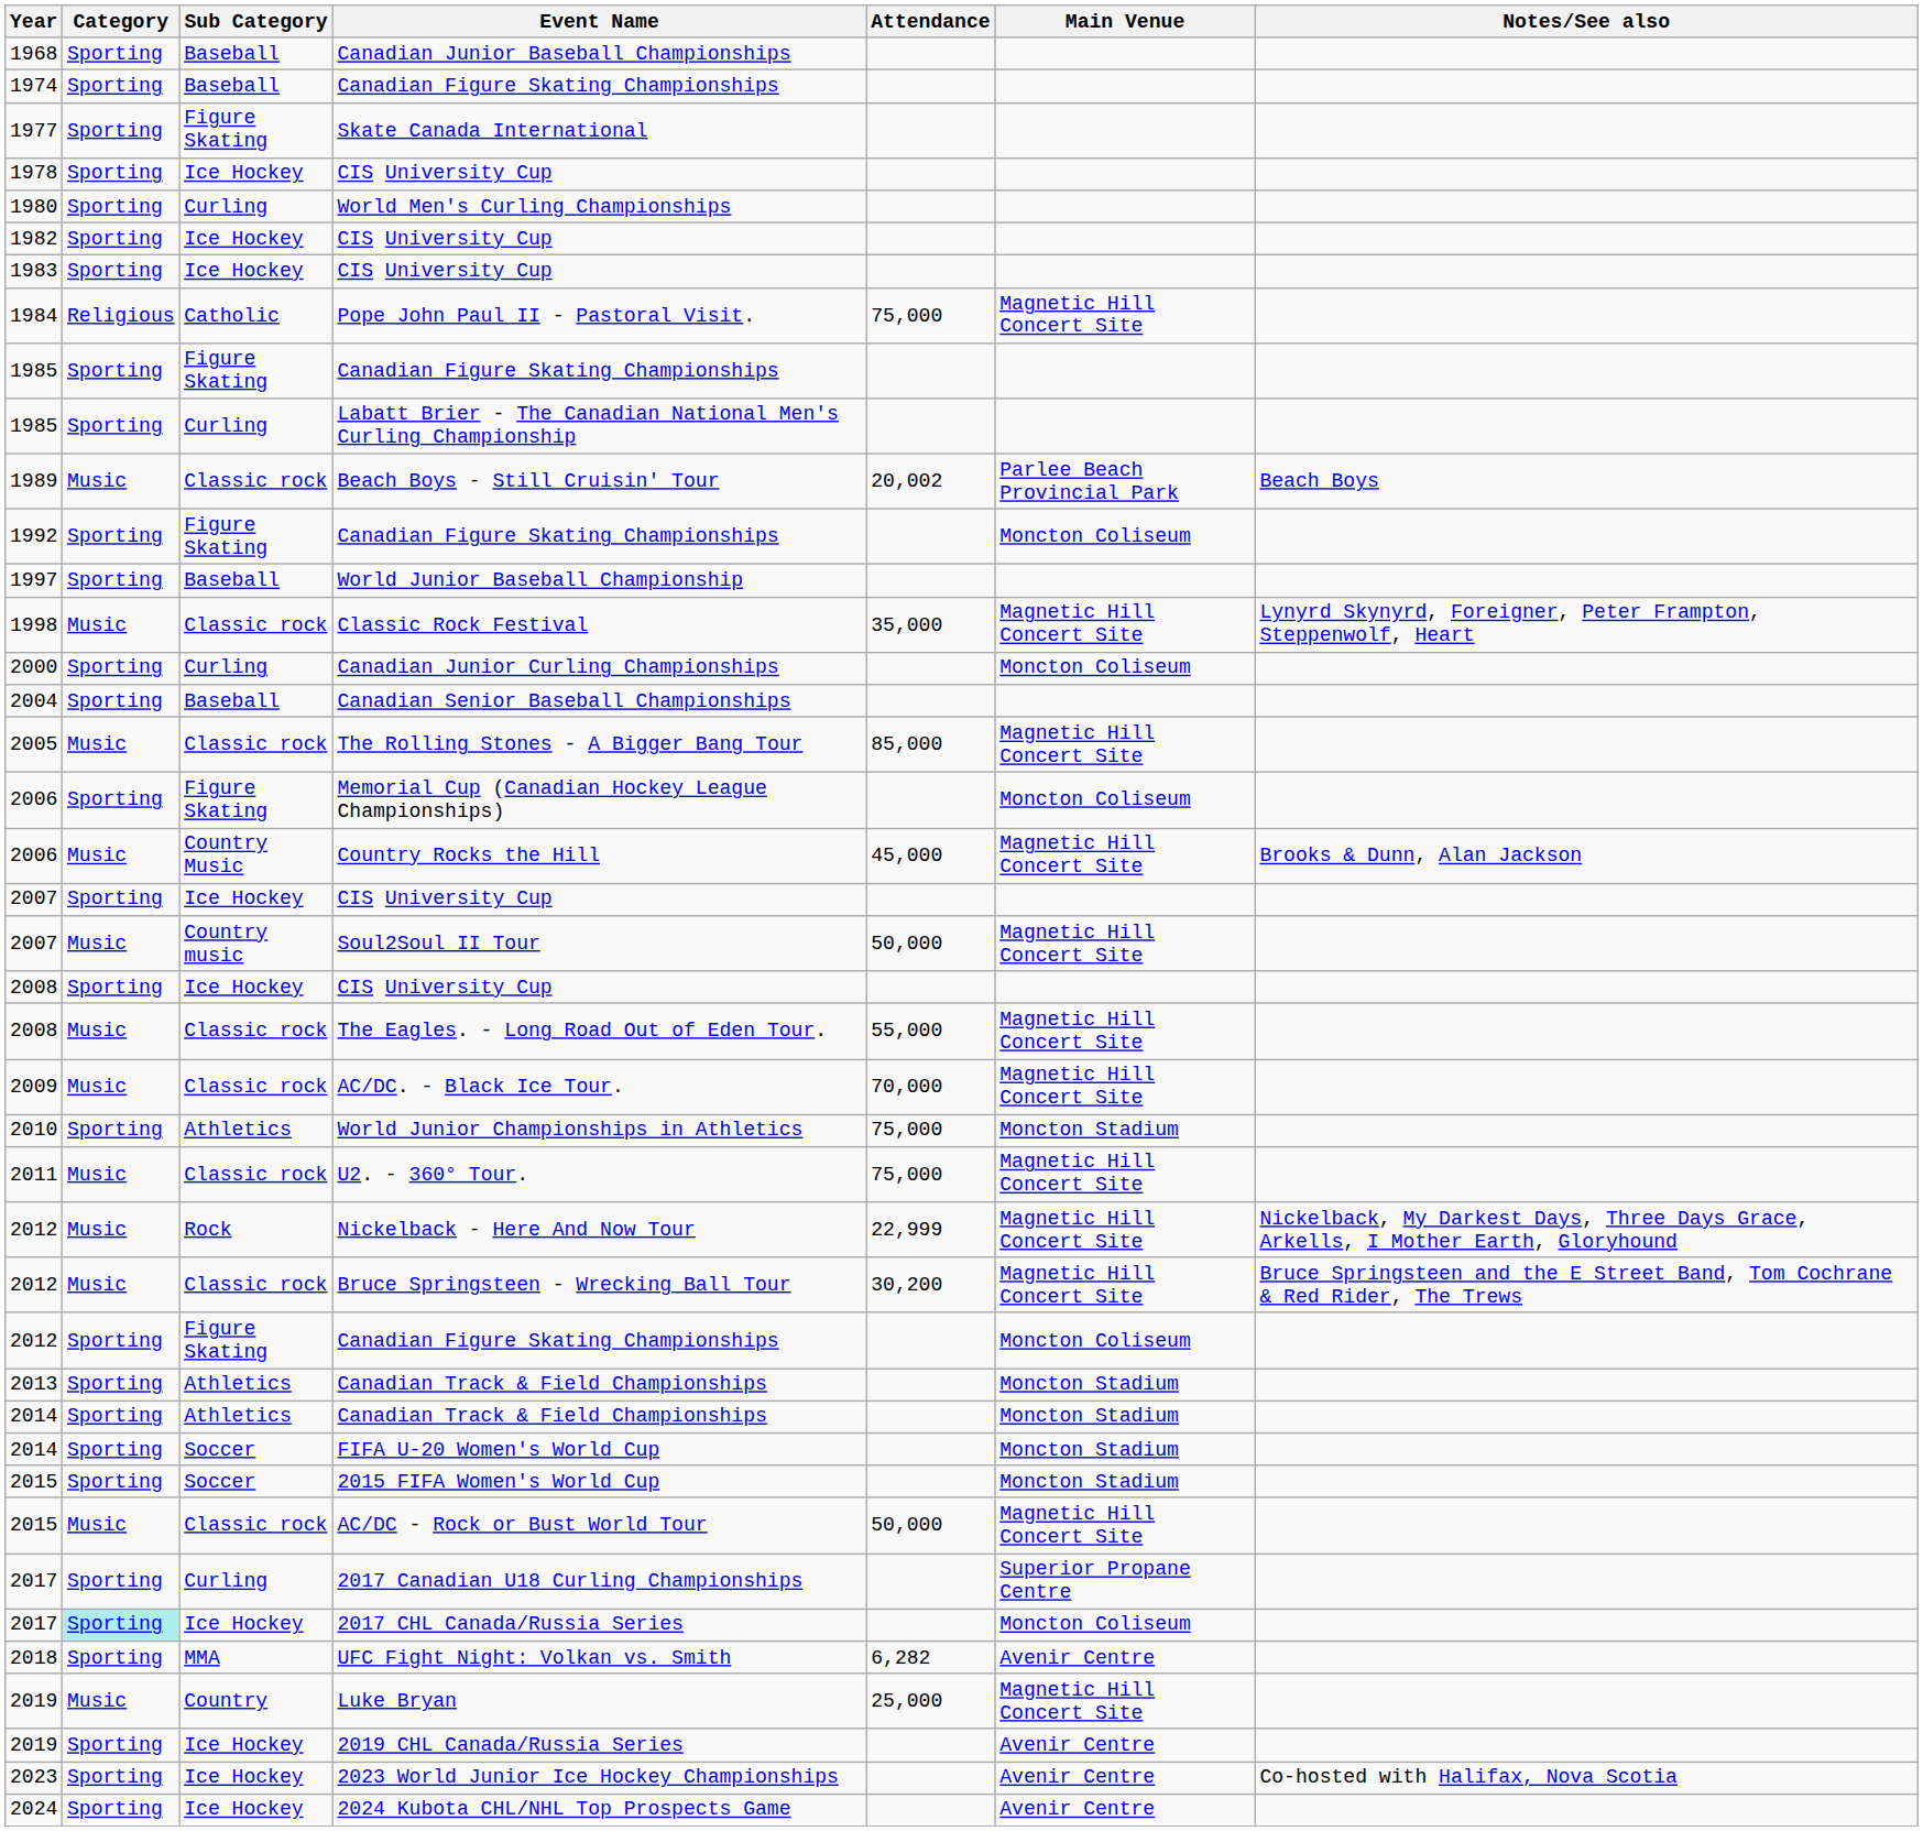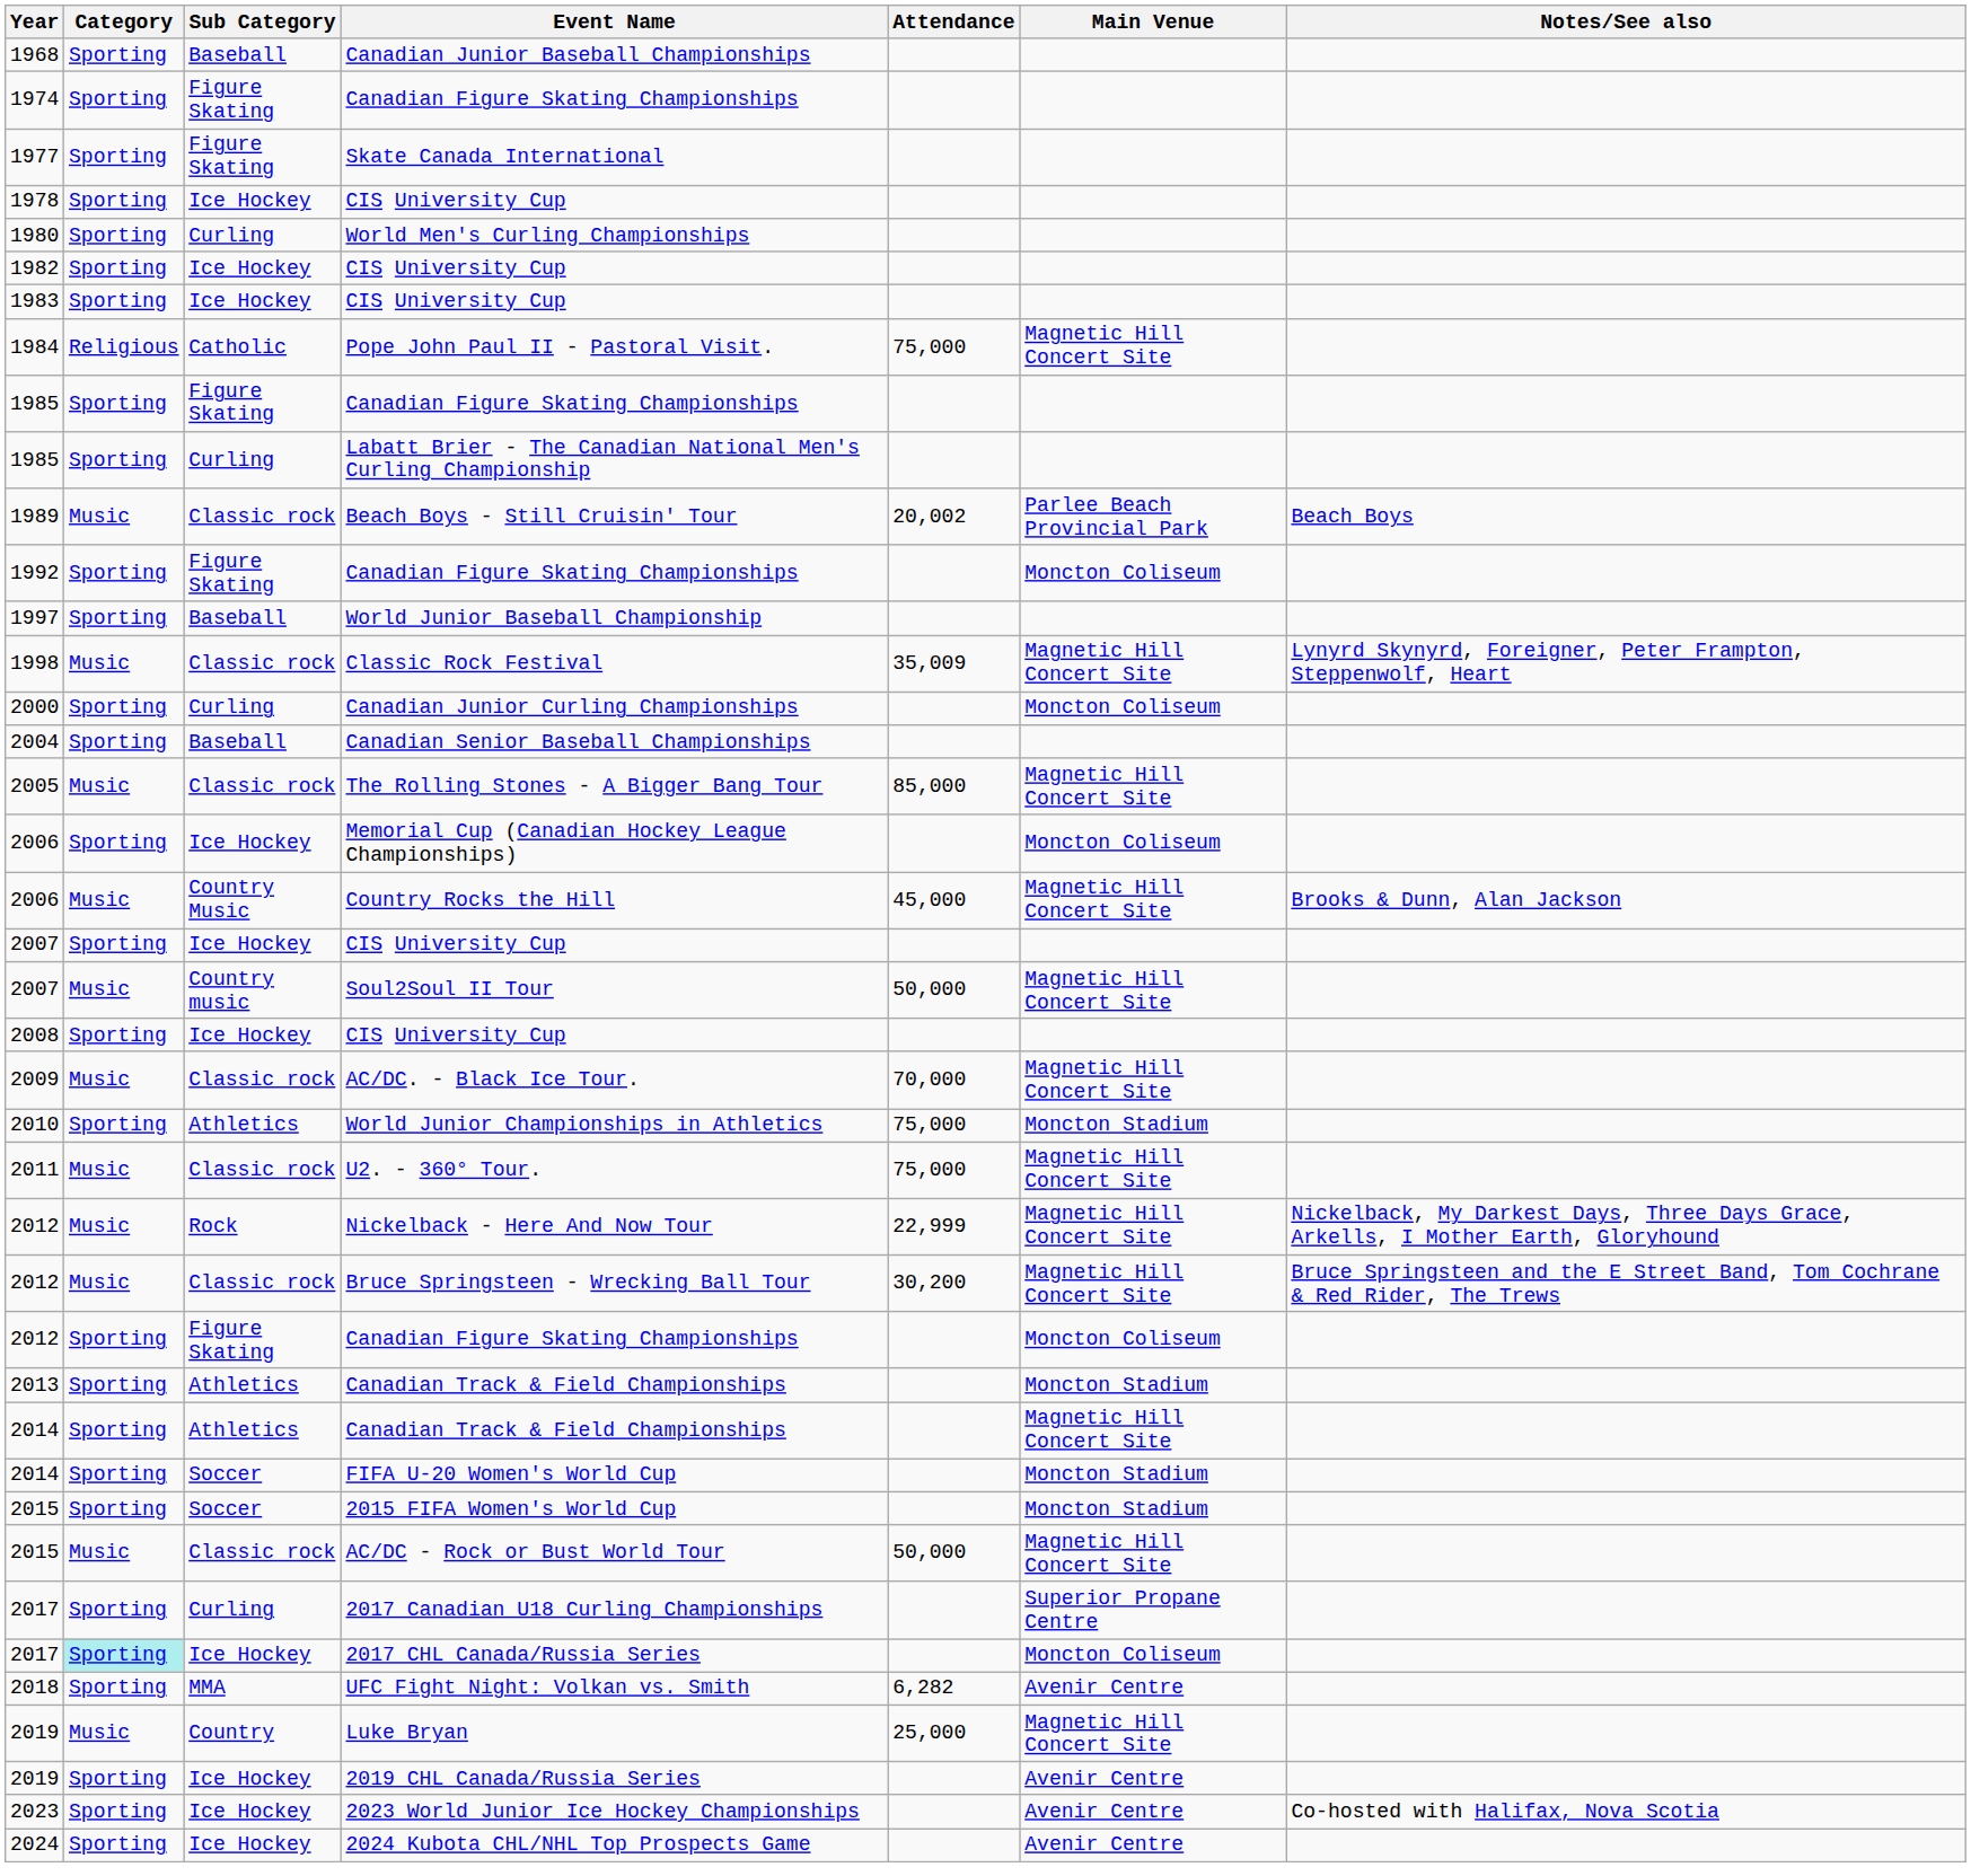 <table class="wikitable sortable">
 <tr>
 <th>Year</th>
 <th>Category</th>
 <th>Sub Category</th>
 <th>Event Name</th>
 <th>Attendance</th>
 <th>Main Venue</th>
 <th>Notes/See also</th>
 </tr>
 <tr>
 <td>1968</td>
 <td><a href='#'>Sporting</a></td>
 <td><a href='#'>Baseball</a></td>
 <td><a href='#'>Canadian Junior Baseball Championships</a></td>
 <td></td>
 <td></td>
 <td></td>
 </tr>
 <tr>
 <td>1974</td>
 <td><a href='#'>Sporting</a></td>
-<td><a href='#'>Baseball</a></td>
+<td><a href='#'>Figure Skating</a></td>
 <td><a href='#'>Canadian Figure Skating Championships</a></td>
 <td></td>
 <td></td>
 <td></td>
 </tr>
 <tr>
 <td>1977</td>
 <td><a href='#'>Sporting</a></td>
 <td><a href='#'>Figure Skating</a></td>
 <td><a href='#'>Skate Canada International</a></td>
 <td></td>
 <td></td>
 <td></td>
 </tr>
 <tr>
 <td>1978</td>
 <td><a href='#'>Sporting</a></td>
 <td><a href='#'>Ice Hockey</a></td>
 <td><a href='#'>CIS</a> <a href='#'>University Cup</a></td>
 <td></td>
 <td></td>
 <td></td>
 </tr>
 <tr>
 <td>1980</td>
 <td><a href='#'>Sporting</a></td>
 <td><a href='#'>Curling</a></td>
 <td><a href='#'>World Men's Curling Championships</a></td>
 <td></td>
 <td></td>
 <td></td>
 </tr>
 <tr>
 <td>1982</td>
 <td><a href='#'>Sporting</a></td>
 <td><a href='#'>Ice Hockey</a></td>
 <td><a href='#'>CIS</a> <a href='#'>University Cup</a></td>
 <td></td>
 <td></td>
 <td></td>
 </tr>
 <tr>
 <td>1983</td>
 <td><a href='#'>Sporting</a></td>
 <td><a href='#'>Ice Hockey</a></td>
 <td><a href='#'>CIS</a> <a href='#'>University Cup</a></td>
 <td></td>
 <td></td>
 <td></td>
 </tr>
 <tr>
 <td>1984</td>
 <td><a href='#'>Religious</a></td>
 <td><a href='#'>Catholic</a></td>
 <td><a href='#'>Pope John Paul II</a> - <a href='#'>Pastoral Visit</a>.</td>
 <td>75,000</td>
 <td><a href='#'>Magnetic Hill Concert Site</a></td>
 <td></td>
 </tr>
 <tr>
 <td>1985</td>
 <td><a href='#'>Sporting</a></td>
 <td><a href='#'>Figure Skating</a></td>
 <td><a href='#'>Canadian Figure Skating Championships</a></td>
 <td></td>
 <td></td>
 <td></td>
 </tr>
 <tr>
 <td>1985</td>
 <td><a href='#'>Sporting</a></td>
 <td><a href='#'>Curling</a></td>
 <td><a href='#'>Labatt Brier</a> - <a href='#'>The Canadian National Men's Curling Championship</a></td>
 <td></td>
 <td></td>
 <td></td>
 </tr>
 <tr>
 <td>1989</td>
 <td><a href='#'>Music</a></td>
 <td><a href='#'>Classic rock</a></td>
 <td><a href='#'>Beach Boys</a> - <a href='#'>Still Cruisin' Tour</a></td>
 <td>20,002</td>
 <td><a href='#'>Parlee Beach Provincial Park</a></td>
 <td><a href='#'>Beach Boys</a></td>
 </tr>
 <tr>
 <td>1992</td>
 <td><a href='#'>Sporting</a></td>
 <td><a href='#'>Figure Skating</a></td>
 <td><a href='#'>Canadian Figure Skating Championships</a></td>
 <td></td>
 <td><a href='#'>Moncton Coliseum</a></td>
 <td></td>
 </tr>
 <tr>
 <td>1997</td>
 <td><a href='#'>Sporting</a></td>
 <td><a href='#'>Baseball</a></td>
 <td><a href='#'>World Junior Baseball Championship</a></td>
 <td></td>
 <td></td>
 <td></td>
 </tr>
 <tr>
 <td>1998</td>
 <td><a href='#'>Music</a></td>
 <td><a href='#'>Classic rock</a></td>
 <td><a href='#'>Classic Rock Festival</a></td>
-<td>35,000</td>
+<td>35,009</td>
 <td><a href='#'>Magnetic Hill Concert Site</a></td>
 <td><a href='#'>Lynyrd Skynyrd</a>, <a href='#'>Foreigner</a>, <a href='#'>Peter Frampton</a>, <a href='#'>Steppenwolf</a>, <a href='#'>Heart</a></td>
 </tr>
 <tr>
 <td>2000</td>
 <td><a href='#'>Sporting</a></td>
 <td><a href='#'>Curling</a></td>
 <td><a href='#'>Canadian Junior Curling Championships</a></td>
 <td></td>
 <td><a href='#'>Moncton Coliseum</a></td>
 <td></td>
 </tr>
 <tr>
 <td>2004</td>
 <td><a href='#'>Sporting</a></td>
 <td><a href='#'>Baseball</a></td>
 <td><a href='#'>Canadian Senior Baseball Championships</a></td>
 <td></td>
 <td></td>
 <td></td>
 </tr>
 <tr>
 <td>2005</td>
 <td><a href='#'>Music</a></td>
 <td><a href='#'>Classic rock</a></td>
 <td><a href='#'>The Rolling Stones</a> - <a href='#'>A Bigger Bang Tour</a></td>
 <td>85,000</td>
 <td><a href='#'>Magnetic Hill Concert Site</a></td>
 <td></td>
 </tr>
 <tr>
 <td>2006</td>
 <td><a href='#'>Sporting</a></td>
-<td><a href='#'>Figure Skating</a></td>
+<td><a href='#'>Ice Hockey</a></td>
 <td><a href='#'>Memorial Cup</a> (<a href='#'>Canadian Hockey League</a> Championships)</td>
 <td></td>
 <td><a href='#'>Moncton Coliseum</a></td>
 <td></td>
 </tr>
 <tr>
 <td>2006</td>
 <td><a href='#'>Music</a></td>
 <td><a href='#'>Country Music</a></td>
 <td><a href='#'>Country Rocks the Hill</a></td>
 <td>45,000</td>
 <td><a href='#'>Magnetic Hill Concert Site</a></td>
 <td><a href='#'>Brooks & Dunn</a>, <a href='#'>Alan Jackson</a></td>
 </tr>
 <tr>
 <td>2007</td>
 <td><a href='#'>Sporting</a></td>
 <td><a href='#'>Ice Hockey</a></td>
 <td><a href='#'>CIS</a> <a href='#'>University Cup</a></td>
 <td></td>
 <td></td>
 <td></td>
 </tr>
 <tr>
 <td>2007</td>
 <td><a href='#'>Music</a></td>
 <td><a href='#'>Country music</a></td>
 <td><a href='#'>Soul2Soul II Tour</a></td>
 <td>50,000</td>
 <td><a href='#'>Magnetic Hill Concert Site</a></td>
 <td></td>
 </tr>
 <tr>
 <td>2008</td>
 <td><a href='#'>Sporting</a></td>
 <td><a href='#'>Ice Hockey</a></td>
 <td><a href='#'>CIS</a> <a href='#'>University Cup</a></td>
 <td></td>
 <td></td>
-<td></td>
-</tr>
-<tr>
-<td>2008</td>
-<td><a href='#'>Music</a></td>
-<td><a href='#'>Classic rock</a></td>
-<td><a href='#'>The Eagles</a>. - <a href='#'>Long Road Out of Eden Tour</a>.</td>
-<td>55,000</td>
-<td><a href='#'>Magnetic Hill Concert Site</a></td>
 <td></td>
 </tr>
 <tr>
 <td>2009</td>
 <td><a href='#'>Music</a></td>
 <td><a href='#'>Classic rock</a></td>
 <td><a href='#'>AC/DC</a>. - <a href='#'>Black Ice Tour</a>.</td>
 <td>70,000</td>
 <td><a href='#'>Magnetic Hill Concert Site</a></td>
 <td></td>
 </tr>
 <tr>
 <td>2010</td>
 <td><a href='#'>Sporting</a></td>
 <td><a href='#'>Athletics</a></td>
 <td><a href='#'>World Junior Championships in Athletics</a></td>
 <td>75,000</td>
 <td><a href='#'>Moncton Stadium</a></td>
 <td></td>
 </tr>
 <tr>
 <td>2011</td>
 <td><a href='#'>Music</a></td>
 <td><a href='#'>Classic rock</a></td>
 <td><a href='#'>U2</a>. - <a href='#'>360° Tour</a>.</td>
 <td>75,000</td>
 <td><a href='#'>Magnetic Hill Concert Site</a></td>
 <td></td>
 </tr>
 <tr>
 <td>2012</td>
 <td><a href='#'>Music</a></td>
 <td><a href='#'>Rock</a></td>
 <td><a href='#'>Nickelback</a> - <a href='#'>Here And Now Tour</a></td>
 <td>22,999</td>
 <td><a href='#'>Magnetic Hill Concert Site</a></td>
 <td><a href='#'>Nickelback</a>, <a href='#'>My Darkest Days</a>, <a href='#'>Three Days Grace</a>, <a href='#'>Arkells</a>, <a href='#'>I Mother Earth</a>, <a href='#'>Gloryhound</a></td>
 </tr>
 <tr>
 <td>2012</td>
 <td><a href='#'>Music</a></td>
 <td><a href='#'>Classic rock</a></td>
 <td><a href='#'>Bruce Springsteen</a> - <a href='#'>Wrecking Ball Tour</a></td>
 <td>30,200</td>
 <td><a href='#'>Magnetic Hill Concert Site</a></td>
 <td><a href='#'>Bruce Springsteen and the E Street Band</a>, <a href='#'>Tom Cochrane & Red Rider</a>, <a href='#'>The Trews</a></td>
 </tr>
 <tr>
 <td>2012</td>
 <td><a href='#'>Sporting</a></td>
 <td><a href='#'>Figure Skating</a></td>
 <td><a href='#'>Canadian Figure Skating Championships</a></td>
 <td></td>
 <td><a href='#'>Moncton Coliseum</a></td>
 <td></td>
 </tr>
 <tr>
 <td>2013</td>
 <td><a href='#'>Sporting</a></td>
 <td><a href='#'>Athletics</a></td>
 <td><a href='#'>Canadian Track & Field Championships</a></td>
 <td></td>
 <td><a href='#'>Moncton Stadium</a></td>
 <td></td>
 </tr>
 <tr>
 <td>2014</td>
 <td><a href='#'>Sporting</a></td>
 <td><a href='#'>Athletics</a></td>
 <td><a href='#'>Canadian Track & Field Championships</a></td>
 <td></td>
-<td><a href='#'>Moncton Stadium</a></td>
+<td><a href='#'>Magnetic Hill Concert Site</a></td>
 <td></td>
 </tr>
 <tr>
 <td>2014</td>
 <td><a href='#'>Sporting</a></td>
 <td><a href='#'>Soccer</a></td>
 <td><a href='#'>FIFA U-20 Women's World Cup</a></td>
 <td></td>
 <td><a href='#'>Moncton Stadium</a></td>
 <td></td>
 </tr>
 <tr>
 <td>2015</td>
 <td><a href='#'>Sporting</a></td>
 <td><a href='#'>Soccer</a></td>
 <td><a href='#'>2015 FIFA Women's World Cup</a></td>
 <td></td>
 <td><a href='#'>Moncton Stadium</a></td>
 <td></td>
 </tr>
 <tr>
 <td>2015</td>
 <td><a href='#'>Music</a></td>
 <td><a href='#'>Classic rock</a></td>
 <td><a href='#'>AC/DC</a> - <a href='#'>Rock or Bust World Tour</a></td>
 <td>50,000</td>
 <td><a href='#'>Magnetic Hill Concert Site</a></td>
 <td></td>
 </tr>
 <tr>
 <td>2017</td>
 <td><a href='#'>Sporting</a></td>
 <td><a href='#'>Curling</a></td>
 <td><a href='#'>2017 Canadian U18 Curling Championships</a></td>
 <td></td>
 <td><a href='#'>Superior Propane Centre</a></td>
 <td></td>
 </tr>
 <tr>
 <td>2017</td>
 <td style="background: paleturquoise;"><a href='#'>Sporting</a></td>
 <td><a href='#'>Ice Hockey</a></td>
 <td><a href='#'>2017 CHL Canada/Russia Series</a></td>
 <td></td>
 <td><a href='#'>Moncton Coliseum</a></td>
 <td></td>
 </tr>
 <tr>
 <td>2018</td>
 <td><a href='#'>Sporting</a></td>
 <td><a href='#'>MMA</a></td>
 <td><a href='#'>UFC Fight Night: Volkan vs. Smith</a></td>
 <td>6,282</td>
 <td><a href='#'>Avenir Centre</a></td>
 <td></td>
 </tr>
 <tr>
 <td>2019</td>
 <td><a href='#'>Music</a></td>
 <td><a href='#'>Country</a></td>
 <td><a href='#'>Luke Bryan</a></td>
 <td>25,000</td>
 <td><a href='#'>Magnetic Hill Concert Site</a></td>
 <td></td>
 </tr>
 <tr>
 <td>2019</td>
 <td><a href='#'>Sporting</a></td>
 <td><a href='#'>Ice Hockey</a></td>
 <td><a href='#'>2019 CHL Canada/Russia Series</a></td>
 <td></td>
 <td><a href='#'>Avenir Centre</a></td>
 <td></td>
 </tr>
 <tr>
 <td>2023</td>
 <td><a href='#'>Sporting</a></td>
 <td><a href='#'>Ice Hockey</a></td>
 <td><a href='#'>2023 World Junior Ice Hockey Championships</a></td>
 <td></td>
 <td><a href='#'>Avenir Centre</a></td>
 <td>Co-hosted with <a href='#'>Halifax, Nova Scotia</a></td>
 </tr>
 <tr>
 <td>2024</td>
 <td><a href='#'>Sporting</a></td>
 <td><a href='#'>Ice Hockey</a></td>
 <td><a href='#'>2024 Kubota CHL/NHL Top Prospects Game</a></td>
 <td></td>
 <td><a href='#'>Avenir Centre</a></td>
 <td></td>
 </tr>
 </table>
